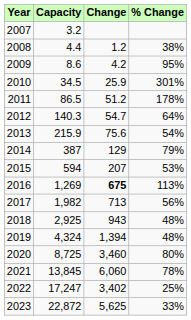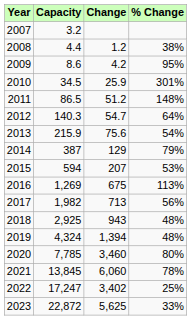 <table class="wikitable" style="text-align:right;">
 <tr>
 <th style="background-color: #cfb;">Year</th>
 <th style="background-color: #cfb;">Capacity</th>
 <th style="background-color: #cfb;">Change</th>
 <th style="background-color: #cfb;">% Change</th>
 </tr>
 <tr>
 <td>2007</td>
 <td>3.2</td>
 <td></td>
 <td></td>
 </tr>
 <tr>
 <td>2008</td>
 <td>4.4</td>
 <td>1.2</td>
 <td>38%</td>
 </tr>
 <tr>
 <td>2009</td>
 <td>8.6</td>
 <td>4.2</td>
 <td>95%</td>
 </tr>
 <tr>
 <td>2010</td>
 <td>34.5</td>
 <td>25.9</td>
 <td>301%</td>
 </tr>
 <tr>
 <td>2011</td>
 <td>86.5</td>
 <td>51.2</td>
-<td>178%</td>
+<td>148%</td>
 </tr>
 <tr>
 <td>2012</td>
 <td>140.3</td>
 <td>54.7</td>
 <td>64%</td>
 </tr>
 <tr>
 <td>2013</td>
 <td>215.9</td>
 <td>75.6</td>
 <td>54%</td>
 </tr>
 <tr>
 <td>2014</td>
 <td>387</td>
 <td>129</td>
 <td>79%</td>
 </tr>
 <tr>
 <td>2015</td>
 <td>594</td>
 <td>207</td>
 <td>53%</td>
 </tr>
 <tr>
 <td>2016</td>
 <td>1,269</td>
-<td><strong>675</strong></td>
+<td>675</td>
 <td>113%</td>
 </tr>
 <tr>
 <td>2017</td>
 <td>1,982</td>
 <td>713</td>
 <td>56%</td>
 </tr>
 <tr>
 <td>2018</td>
 <td>2,925</td>
 <td>943</td>
 <td>48%</td>
 </tr>
 <tr>
 <td>2019</td>
 <td>4,324</td>
 <td>1,394</td>
 <td>48%</td>
 </tr>
 <tr>
 <td>2020</td>
-<td>8,725</td>
+<td>7,785</td>
 <td>3,460</td>
 <td>80%</td>
 </tr>
 <tr>
 <td>2021</td>
 <td>13,845</td>
 <td>6,060</td>
 <td>78%</td>
 </tr>
 <tr>
 <td>2022</td>
 <td>17,247</td>
 <td>3,402</td>
 <td>25%</td>
 </tr>
 <tr>
 <td>2023</td>
 <td>22,872</td>
 <td>5,625</td>
 <td>33%</td>
 </tr>
 </table>
